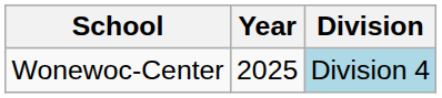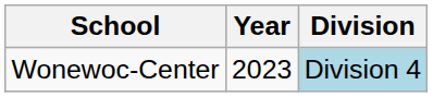 <table class="wikitable">
 <tr>
 <th>School</th>
 <th>Year</th>
 <th>Division</th>
 </tr>
 <tr>
 <td>Wonewoc-Center</td>
-<td>2025</td>
+<td>2023</td>
 <td style="background: lightblue;">Division 4</td>
 </tr>
 </table>
